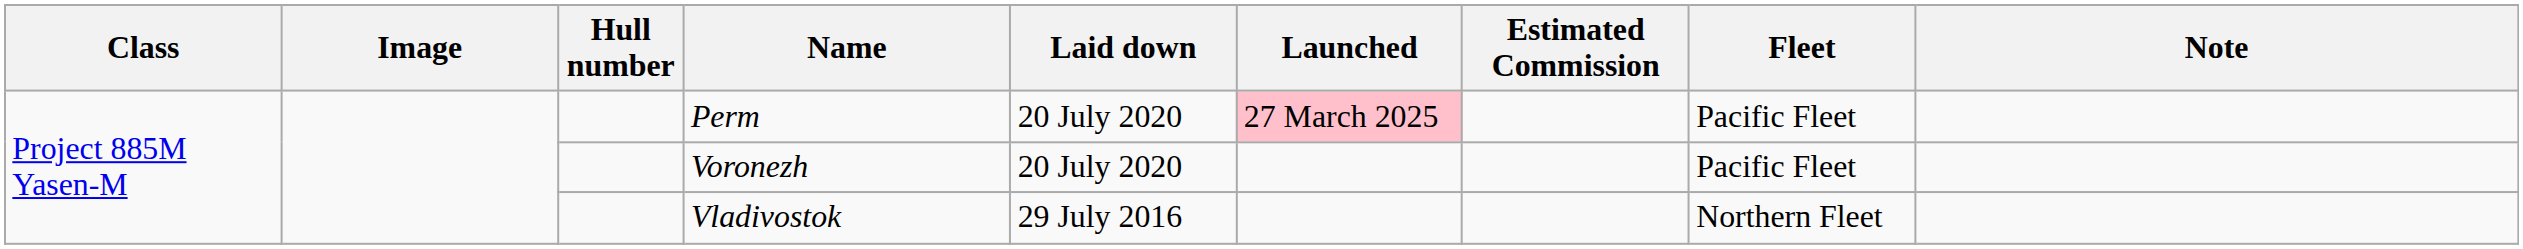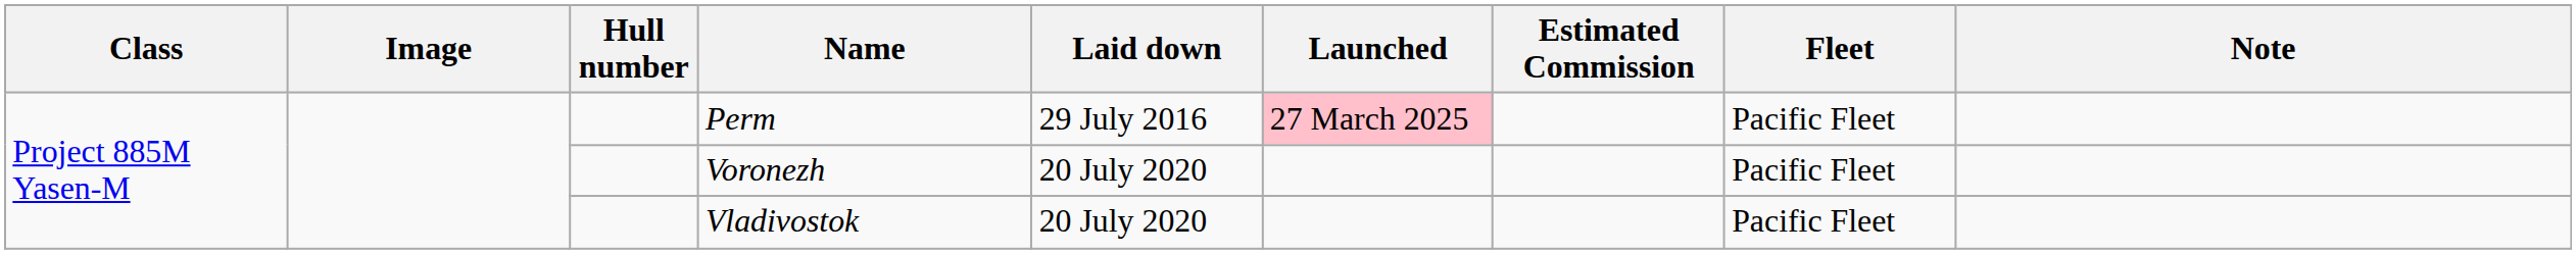 <table class="wikitable" style="width:100%;">
 <tr>
 <th style="width:11%;">Class</th>
 <th style="width:11%;">Image</th>
 <th style="width:5%;">Hull number</th>
 <th style="width:13%;">Name</th>
 <th style="width:9%;">Laid down</th>
 <th style="width:9%;">Launched</th>
 <th style="width:9%;">Estimated<br>Commission</th>
 <th style="width:9%;">Fleet</th>
 <th style="width:24%;">Note</th>
 </tr>
 <tr>
 <td rowspan="4"><a href='#'>Project 885M<br>Yasen-M</a></td>
 <td rowspan="4"></td>
 <td></td>
 <td><em>Perm</em></td>
-<td>20 July 2020</td>
+<td>29 July 2016</td>
 <td style="background: pink;">27 March 2025</td>
 <td></td>
 <td>Pacific Fleet</td>
 <td></td>
 </tr>
 <tr>
 <td></td>
 <td><em>Voronezh</em></td>
 <td>20 July 2020</td>
 <td></td>
 <td></td>
 <td>Pacific Fleet</td>
 <td></td>
 </tr>
 <tr>
 <td></td>
 <td><em>Vladivostok</em></td>
-<td>29 July 2016</td>
+<td>20 July 2020</td>
 <td></td>
 <td></td>
-<td>Northern Fleet</td>
+<td>Pacific Fleet</td>
 <td></td>
 </tr>
 </table>
